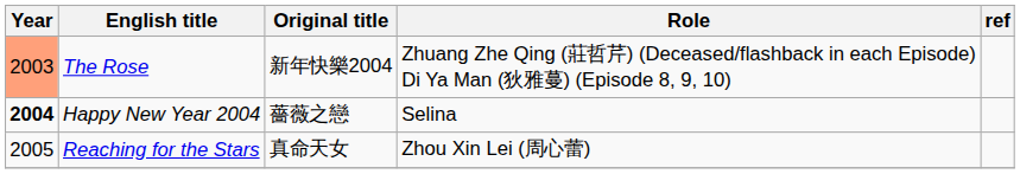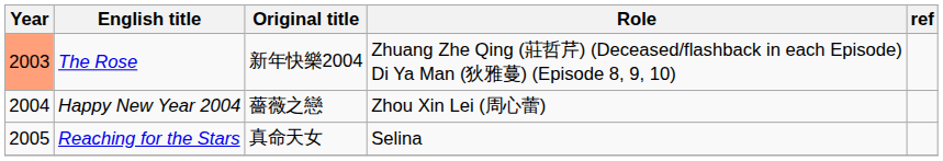 <table class="wikitable sortable">
 <tr>
 <th>Year</th>
 <th>English title</th>
 <th>Original title</th>
 <th>Role</th>
 <th>ref</th>
 </tr>
 <tr>
 <td style="background: lightsalmon;">2003</td>
 <td><a href='#'><em>The Rose</em></a></td>
 <td>新年快樂2004</td>
 <td>Zhuang Zhe Qing (莊哲芹) (Deceased/flashback in each Episode)<br>Di Ya Man (狄雅蔓) (Episode 8, 9, 10)</td>
 <td></td>
 </tr>
 <tr>
-<td rowspan="1"><strong>2004</strong></td>
+<td rowspan="1">2004</td>
 <td><em>Happy New Year 2004</em></td>
 <td>薔薇之戀</td>
-<td>Selina</td>
+<td>Zhou Xin Lei (周心蕾)</td>
 <td></td>
 </tr>
 <tr>
 <td>2005</td>
 <td><a href='#'><em>Reaching for the Stars</em></a></td>
 <td>真命天女</td>
-<td>Zhou Xin Lei (周心蕾)</td>
+<td>Selina</td>
 <td></td>
 </tr>
 <tr>
 </tr>
 </table>
